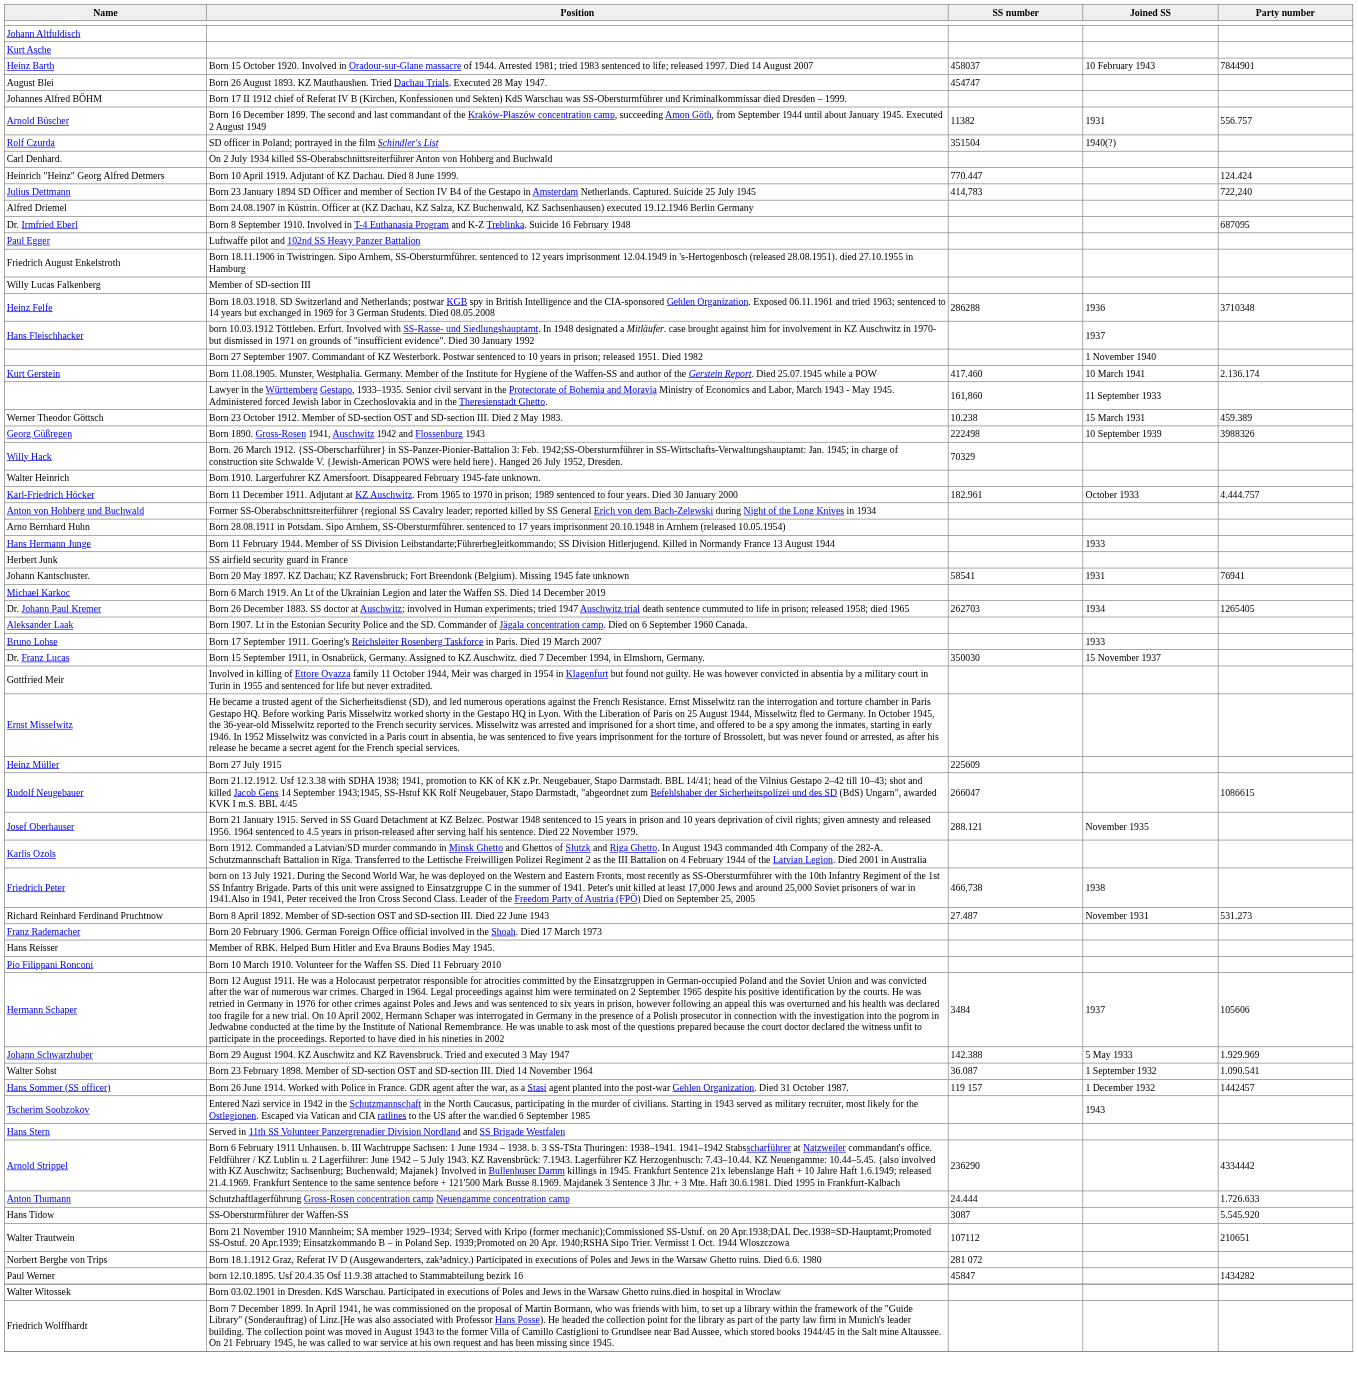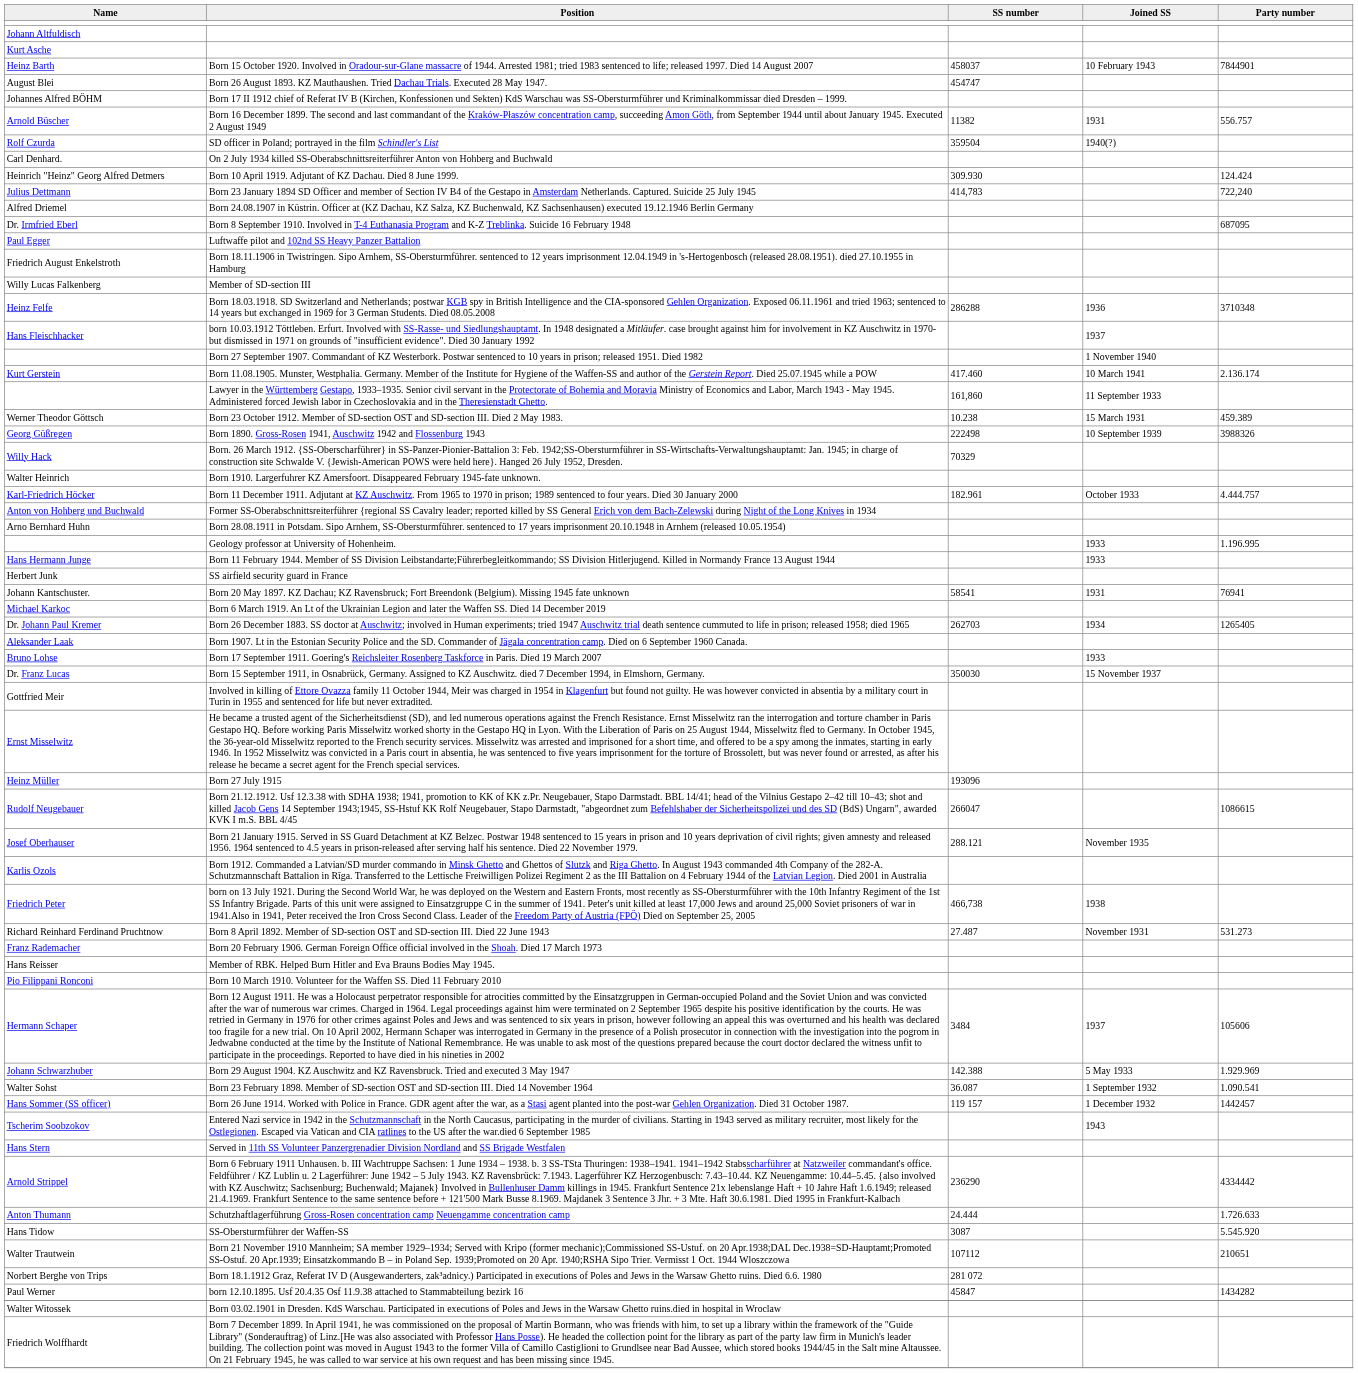 <table align="center" border="1" cellpadding="3" cellspacing="0" style="font-size: 90%; border: gray solid 1px; border-collapse: collapse; text-align: middle;">
 <tr>
 <th bgcolor="#efefef" style="width: 15%">Name</th>
 <th bgcolor="#efefef" style="width: 55%">Position</th>
 <th bgcolor="#efefef" style="width: 10%">SS number</th>
 <th bgcolor="#efefef" style="width: 10%">Joined SS</th>
 <th bgcolor="#efefef" style="width: 10%">Party number</th>
 </tr>
 <tr>
 <td colspan=5></td>
 </tr>
 <tr>
 <td><a href='#'>Johann Altfuldisch</a></td>
 <td></td>
 <td></td>
 <td></td>
 <td></td>
 </tr>
 <tr>
 <td><a href='#'>Kurt Asche</a></td>
 <td></td>
 <td></td>
 <td></td>
 <td></td>
 </tr>
 <tr>
 <td><a href='#'>Heinz Barth</a></td>
 <td>Born 15 October 1920. Involved in <a href='#'>Oradour-sur-Glane massacre</a> of 1944. Arrested 1981; tried 1983 sentenced to life; released 1997. Died 14 August 2007</td>
 <td>458037</td>
 <td>10 February 1943</td>
 <td>7844901</td>
 </tr>
 <tr>
 <td>August Blei</td>
 <td>Born 26 August 1893. KZ Mauthaushen. Tried <a href='#'>Dachau Trials</a>. Executed 28 May 1947.</td>
 <td>454747</td>
 <td></td>
 <td></td>
 </tr>
 <tr>
 <td>Johannes Alfred BÖHM</td>
 <td>Born 17 II 1912 chief of Referat IV B (Kirchen, Konfessionen und Sekten) KdS Warschau was SS-Obersturmführer und Kriminalkommissar died Dresden – 1999.</td>
 <td></td>
 <td></td>
 <td></td>
 </tr>
 <tr>
 <td><a href='#'>Arnold Büscher</a></td>
 <td>Born 16 December 1899. The second and last commandant of the <a href='#'>Kraków-Płaszów concentration camp</a>, succeeding <a href='#'>Amon Göth</a>, from September 1944 until about January 1945. Executed 2 August 1949</td>
 <td>11382</td>
 <td>1931</td>
 <td>556.757</td>
 </tr>
 <tr>
 <td><a href='#'>Rolf Czurda</a></td>
 <td>SD officer in Poland; portrayed in the film <em><a href='#'>Schindler's List</a></em></td>
-<td>351504</td>
+<td>359504</td>
 <td>1940(?)</td>
 <td></td>
 </tr>
 <tr>
 <td>Carl Denhard.</td>
 <td>On 2 July 1934 killed SS-Oberabschnittsreiterführer Anton von Hohberg and Buchwald</td>
 <td></td>
 <td></td>
 <td></td>
 </tr>
 <tr>
 <td>Heinrich "Heinz" Georg Alfred Detmers</td>
 <td>Born 10 April 1919. Adjutant of KZ Dachau. Died 8 June 1999.</td>
-<td>770.447</td>
+<td>309.930</td>
 <td></td>
 <td>124.424</td>
 </tr>
 <tr>
 <td><a href='#'>Julius Dettmann</a></td>
 <td>Born 23 January 1894 SD Officer and member of Section IV B4 of the Gestapo in <a href='#'>Amsterdam</a> Netherlands. Captured. Suicide 25 July 1945</td>
 <td>414,783</td>
 <td></td>
 <td>722,240</td>
 </tr>
 <tr>
 <td>Alfred Driemel</td>
 <td>Born 24.08.1907 in Küstrin. Officer at (KZ Dachau, KZ Salza, KZ Buchenwald, KZ Sachsenhausen) executed 19.12.1946 Berlin Germany</td>
 <td></td>
 <td></td>
 <td></td>
 </tr>
 <tr>
 <td>Dr. <a href='#'>Irmfried Eberl</a></td>
 <td>Born 8 September 1910. Involved in <a href='#'>T-4 Euthanasia Program</a> and K-Z <a href='#'>Treblinka</a>. Suicide 16 February 1948</td>
 <td></td>
 <td></td>
 <td>687095</td>
 </tr>
 <tr>
 <td><a href='#'>Paul Egger</a></td>
 <td>Luftwaffe pilot and <a href='#'>102nd SS Heavy Panzer Battalion</a></td>
 <td></td>
 <td></td>
 <td></td>
 </tr>
 <tr>
 <td>Friedrich August Enkelstroth</td>
 <td>Born 18.11.1906 in Twistringen. Sipo Arnhem, SS-Obersturmführer. sentenced to 12 years imprisonment 12.04.1949 in 's-Hertogenbosch (released 28.08.1951). died 27.10.1955 in Hamburg</td>
 <td></td>
 <td></td>
 <td></td>
 </tr>
 <tr>
 <td>Willy Lucas Falkenberg</td>
 <td>Member of SD-section III</td>
 <td></td>
 <td></td>
 <td></td>
 </tr>
 <tr>
 <td><a href='#'>Heinz Felfe</a></td>
 <td>Born 18.03.1918. SD Switzerland and Netherlands; postwar <a href='#'>KGB</a> spy in British Intelligence and the CIA-sponsored <a href='#'>Gehlen Organization</a>. Exposed 06.11.1961 and tried 1963; sentenced to 14 years but exchanged in 1969 for 3 German Students. Died 08.05.2008</td>
 <td>286288</td>
 <td>1936</td>
 <td>3710348</td>
 </tr>
 <tr>
 <td><a href='#'>Hans Fleischhacker</a></td>
 <td>born 10.03.1912 Töttleben. Erfurt. Involved with <a href='#'>SS-Rasse- und Siedlungshauptamt</a>. In 1948 designated a <em>Mitläufer</em>. case brought against him for involvement in KZ Auschwitz in 1970-but dismissed in 1971 on grounds of "insufficient evidence". Died 30 January 1992</td>
 <td></td>
 <td>1937</td>
 <td></td>
 </tr>
 <tr>
 <td></td>
 <td>Born 27 September 1907. Commandant of KZ Westerbork. Postwar sentenced to 10 years in prison; released 1951. Died 1982</td>
 <td></td>
 <td>1 November 1940</td>
 <td></td>
 </tr>
 <tr>
 <td><a href='#'>Kurt Gerstein</a></td>
 <td>Born 11.08.1905. Munster, Westphalia. Germany. Member of the Institute for Hygiene of the Waffen-SS and author of the <em><a href='#'>Gerstein Report</a></em>. Died 25.07.1945 while a POW</td>
 <td>417.460</td>
 <td>10 March 1941</td>
 <td>2.136.174</td>
 </tr>
 <tr>
 <td></td>
 <td>Lawyer in the <a href='#'>Württemberg</a> <a href='#'>Gestapo</a>, 1933–1935. Senior civil servant in the <a href='#'>Protectorate of Bohemia and Moravia</a> Ministry of Economics and Labor, March 1943 - May 1945. Administered forced Jewish labor in Czechoslovakia and in the <a href='#'>Theresienstadt Ghetto</a>.</td>
 <td>161,860</td>
 <td>11 September 1933</td>
 <td></td>
 </tr>
 <tr>
 <td>Werner Theodor Göttsch</td>
 <td>Born 23 October 1912. Member of SD-section OST and SD-section III. Died 2 May 1983.</td>
 <td>10.238</td>
 <td>15 March 1931</td>
 <td>459.389</td>
 </tr>
 <tr>
 <td><a href='#'>Georg Güßregen</a></td>
 <td>Born 1890.  <a href='#'>Gross-Rosen</a> 1941, <a href='#'>Auschwitz</a> 1942 and <a href='#'>Flossenburg</a> 1943</td>
 <td>222498</td>
 <td>10 September 1939</td>
 <td>3988326</td>
 </tr>
 <tr>
 <td><a href='#'>Willy Hack</a></td>
 <td>Born. 26 March 1912. {SS-Oberscharführer} in SS-Panzer-Pionier-Battalion 3: Feb. 1942;SS-Obersturmführer in SS-Wirtschafts-Verwaltungshauptamt: Jan. 1945; in charge of construction site Schwalde V. {Jewish-American POWS were held here}. Hanged 26 July 1952, Dresden.</td>
 <td>70329</td>
 <td></td>
 <td></td>
 </tr>
 <tr>
 <td>Walter Heinrich</td>
 <td>Born 1910. Largerfuhrer KZ Amersfoort. Disappeared February 1945-fate unknown.</td>
 <td></td>
 <td></td>
 <td></td>
 </tr>
 <tr>
 <td><a href='#'>Karl-Friedrich Höcker</a></td>
 <td>Born 11 December 1911. Adjutant at <a href='#'>KZ Auschwitz</a>. From 1965 to 1970 in prison; 1989 sentenced to four years. Died 30 January 2000</td>
 <td>182.961</td>
 <td>October 1933</td>
 <td>4.444.757</td>
 </tr>
 <tr>
 <td><a href='#'>Anton von Hohberg und Buchwald</a></td>
 <td>Former SS-Oberabschnittsreiterführer {regional SS Cavalry leader; reported killed by SS General <a href='#'>Erich von dem Bach-Zelewski</a> during <a href='#'>Night of the Long Knives</a> in 1934</td>
 <td></td>
 <td></td>
 <td></td>
 </tr>
 <tr>
 <td>Arno Bernhard Huhn</td>
 <td>Born 28.08.1911 in Potsdam. Sipo Arnhem, SS-Obersturmführer. sentenced to 17 years imprisonment 20.10.1948 in Arnhem (released 10.05.1954)</td>
 <td></td>
 <td></td>
 <td></td>
 </tr>
 <tr>
+<td></td>
+<td>Geology professor at University of Hohenheim.</td>
+<td></td>
+<td>1933</td>
+<td>1.196.995</td>
+</tr>
+<tr>
 <td><a href='#'>Hans Hermann Junge</a></td>
 <td>Born 11 February 1944. Member of SS Division Leibstandarte;Führerbegleitkommando; SS Division Hitlerjugend.  Killed in Normandy France 13 August 1944</td>
 <td></td>
 <td>1933</td>
 <td></td>
 </tr>
 <tr>
 <td>Herbert Junk</td>
 <td Born 21.05.1898, Breslau.member of the KdS Warschau. Kommandant Gefängnis Dzielnastrasse ("Henkerstube Pawiak"): 1942 – III 1943.SS-Obersturmführer: 30.01.1944 BdSuSD Krakau 03.44.gef. 15.06.1944>SS airfield security guard in France</td>
 <td></td>
 <td></td>
 <td></td>
 </tr>
 <tr>
 <td>Johann Kantschuster.</td>
 <td>Born 20 May 1897. KZ Dachau; KZ Ravensbruck; Fort Breendonk (Belgium). Missing 1945 fate unknown</td>
 <td>58541</td>
 <td>1931</td>
 <td>76941</td>
 </tr>
 <tr>
 <td><a href='#'>Michael Karkoc</a></td>
 <td>Born 6 March 1919. An Lt of the Ukrainian Legion and later the Waffen SS. Died 14 December 2019</td>
 <td></td>
 <td></td>
 <td></td>
 </tr>
 <tr>
 <td>Dr. <a href='#'>Johann Paul Kremer</a></td>
 <td>Born 26 December 1883. SS doctor at <a href='#'>Auschwitz</a>; involved in Human experiments; tried 1947 <a href='#'>Auschwitz trial</a> death sentence cummuted to life in prison; released 1958; died 1965</td>
 <td>262703</td>
 <td>1934</td>
 <td>1265405</td>
 </tr>
 <tr>
 <td><a href='#'>Aleksander Laak</a></td>
 <td>Born 1907. Lt in the Estonian Security Police and the SD. Commander of <a href='#'>Jägala concentration camp</a>. Died on 6 September 1960 Canada.</td>
 <td></td>
 <td></td>
 <td></td>
 </tr>
 <tr>
 <td><a href='#'>Bruno Lohse</a></td>
 <td>Born 17 September 1911. Goering's <a href='#'>Reichsleiter Rosenberg Taskforce</a> in Paris. Died 19 March 2007</td>
 <td></td>
 <td>1933</td>
 <td></td>
 </tr>
 <tr>
 <td>Dr. <a href='#'>Franz Lucas</a></td>
 <td>Born 15 September 1911, in Osnabrück, Germany. Assigned to KZ Auschwitz. died 7 December 1994, in Elmshorn, Germany.</td>
 <td>350030</td>
 <td>15 November 1937</td>
 <td></td>
 </tr>
 <tr>
 <td>Gottfried Meir</td>
 <td>Involved in killing of <a href='#'>Ettore Ovazza</a> family 11 October 1944, Meir was charged in 1954 in <a href='#'>Klagenfurt</a> but found not guilty. He was however convicted in absentia by a military court in Turin in 1955 and sentenced for life but never extradited.</td>
 <td></td>
 <td></td>
 <td></td>
 </tr>
 <tr>
 <td><a href='#'>Ernst Misselwitz</a></td>
 <td>He became a trusted agent of the Sicherheitsdienst (SD), and led numerous operations against the French Resistance. Ernst Misselwitz ran the interrogation and torture chamber in Paris Gestapo HQ. Before working Paris Misselwitz worked shorty in the Gestapo HQ in Lyon. With the Liberation of Paris on 25 August 1944, Misselwitz fled to Germany. In October 1945, the 36-year-old Misselwitz reported to the French security services. Misselwitz was arrested and imprisoned for a short time, and offered to be a spy among the inmates, starting in early 1946. In 1952 Misselwitz was convicted in a Paris court in absentia, he was sentenced to five years imprisonment for the torture of Brossolett, but was never found or arrested, as after his release he became a secret agent for the French special services.</td>
 <td></td>
 <td></td>
 <td></td>
 </tr>
 <tr>
 <td><a href='#'>Heinz Müller</a></td>
 <td>Born 27 July 1915</td>
-<td>225609</td>
+<td>193096</td>
 <td></td>
 <td></td>
 </tr>
 <tr>
 <td><a href='#'>Rudolf Neugebauer</a></td>
 <td>Born 21.12.1912. Usf 12.3.38 with SDHA 1938; 1941, promotion to KK of KK z.Pr. Neugebauer, Stapo Darmstadt. BBL 14/41; head of the Vilnius Gestapo 2–42 till 10–43; shot and killed <a href='#'>Jacob Gens</a> 14 September 1943;1945, SS-Hstuf KK Rolf Neugebauer, Stapo Darmstadt, "abgeordnet zum <a href='#'>Befehlshaber der Sicherheitspolizei und des SD</a> (BdS) Ungarn", awarded KVK I m.S. BBL 4/45</td>
 <td>266047</td>
 <td></td>
 <td>1086615</td>
 </tr>
 <tr>
 <td><a href='#'>Josef Oberhauser</a></td>
 <td>Born 21 January 1915. Served in SS Guard Detachment at KZ Belzec. Postwar 1948 sentenced to 15 years in prison and 10 years deprivation of civil rights; given amnesty and released 1956. 1964 sentenced to 4.5 years in prison-released after serving half his sentence. Died 22 November 1979.</td>
 <td>288.121</td>
 <td>November 1935</td>
 <td></td>
 </tr>
 <tr>
 <td><a href='#'>Karlis Ozols</a></td>
 <td>Born 1912. Commanded a Latvian/SD murder commando in <a href='#'>Minsk Ghetto</a> and Ghettos of <a href='#'>Slutzk</a> and <a href='#'>Riga Ghetto</a>. In August 1943 commanded 4th Company of the 282-A. Schutzmannschaft Battalion in Rīga. Transferred to the Lettische Freiwilligen Polizei Regiment 2 as the III Battalion on 4 February 1944 of the <a href='#'>Latvian Legion</a>. Died 2001 in Australia</td>
 <td></td>
 <td></td>
 <td></td>
 </tr>
 <tr>
 <td><a href='#'>Friedrich Peter</a></td>
 <td>born on 13 July 1921. During the Second World War, he was deployed on the Western and Eastern Fronts, most recently as SS-Obersturmführer with the 10th Infantry Regiment of the 1st SS Infantry Brigade. Parts of this unit were assigned to Einsatzgruppe C in the summer of 1941. Peter's unit killed at least 17,000 Jews and around 25,000 Soviet prisoners of war in 1941.Also in 1941, Peter received the Iron Cross Second Class. Leader of the <a href='#'>Freedom Party of Austria (FPÖ)</a> Died on September 25, 2005</td>
 <td>466,738</td>
 <td>1938</td>
 <td></td>
 </tr>
 <tr>
 <td>Richard Reinhard Ferdinand Pruchtnow</td>
 <td>Born 8 April 1892. Member of SD-section OST and SD-section III. Died 22 June 1943</td>
 <td>27.487</td>
 <td>November 1931</td>
 <td>531.273</td>
 </tr>
 <tr>
 <td><a href='#'>Franz Rademacher</a></td>
 <td>Born 20 February 1906. German Foreign Office official involved in the <a href='#'>Shoah</a>. Died 17 March 1973</td>
 <td></td>
 <td></td>
 <td></td>
 </tr>
 <tr>
 <td>Hans Reisser</td>
 <td>Member of RBK. Helped Burn Hitler and Eva Brauns Bodies May 1945.</td>
 <td></td>
 <td></td>
 <td></td>
 </tr>
 <tr>
 <td><a href='#'>Pio Filippani Ronconi</a></td>
 <td>Born 10 March 1910. Volunteer for the Waffen SS. Died 11 February 2010</td>
 <td></td>
 <td></td>
 <td></td>
 </tr>
 <tr>
 <td><a href='#'>Hermann Schaper</a></td>
 <td>Born 12 August 1911. He was a Holocaust perpetrator responsible for atrocities committed by the Einsatzgruppen in German-occupied Poland and the Soviet Union and was convicted after the war of numerous war crimes. Charged in 1964. Legal proceedings against him were terminated on 2 September 1965 despite his positive identification by the courts. He was retried in Germany in 1976 for other crimes against Poles and Jews and was sentenced to six years in prison, however following an appeal this was overturned and his health was declared too fragile for a new trial. On 10 April 2002, Hermann Schaper was interrogated in Germany in the presence of a Polish prosecutor in connection with the investigation into the pogrom in Jedwabne conducted at the time by the Institute of National Remembrance. He was unable to ask most of the questions prepared because the court doctor declared the witness unfit to participate in the proceedings. Reported to have died in his nineties in 2002</td>
 <td>3484</td>
 <td>1937</td>
 <td>105606</td>
 </tr>
 <tr>
 <td><a href='#'>Johann Schwarzhuber</a></td>
 <td>Born 29 August 1904. KZ Auschwitz and KZ Ravensbruck. Tried and executed 3 May 1947</td>
 <td>142.388</td>
 <td>5 May 1933</td>
 <td>1.929.969</td>
 </tr>
 <tr>
 <td>Walter Sohst</td>
 <td>Born 23 February 1898. Member of SD-section OST and SD-section III. Died 14 November 1964</td>
 <td>36.087</td>
 <td>1 September 1932</td>
 <td>1.090.541</td>
 </tr>
 <tr>
 <td><a href='#'>Hans Sommer (SS officer)</a></td>
 <td>Born 26 June 1914. Worked with Police in France. GDR agent after the war, as a <a href='#'>Stasi</a> agent planted into the post-war <a href='#'>Gehlen Organization</a>. Died 31 October 1987.</td>
 <td>119 157</td>
 <td>1 December 1932</td>
 <td>1442457</td>
 </tr>
 <tr>
 <td><a href='#'>Tscherim Soobzokov</a></td>
 <td>Entered Nazi service in 1942 in the <a href='#'>Schutzmannschaft</a> in the North Caucasus, participating in the murder of civilians. Starting in 1943 served as military recruiter, most likely for the <a href='#'>Ostlegionen</a>. Escaped via Vatican and CIA <a href='#'>ratlines</a> to the US after the war.died 6 September 1985</td>
 <td></td>
 <td>1943</td>
 <td></td>
 </tr>
 <tr>
 <td><a href='#'>Hans Stern</a></td>
 <td>Served in <a href='#'>11th SS Volunteer Panzergrenadier Division Nordland</a> and <a href='#'>SS Brigade Westfalen</a></td>
 <td></td>
 <td></td>
 <td></td>
 </tr>
 <tr>
 <td><a href='#'>Arnold Strippel</a></td>
 <td>Born 6 February 1911 Unhausen. b. III Wachtruppe Sachsen: 1 June 1934 – 1938. b. 3 SS-TSta Thuringen: 1938–1941. 1941–1942 Stabs<a href='#'>scharführer</a> at <a href='#'>Natzweiler</a> commandant's office. Feldführer / KZ Lublin u. 2 Lagerführer: June 1942 – 5 July 1943. KZ Ravensbrück: 7.1943. Lagerführer KZ Herzogenbusch: 7.43–10.44. KZ Neuengamme: 10.44–5.45. {also involved with KZ Auschwitz; Sachsenburg; Buchenwald; Majanek} Involved in <a href='#'>Bullenhuser Damm</a> killings in 1945. Frankfurt Sentence 21x lebenslange Haft + 10 Jahre Haft 1.6.1949; released 21.4.1969. Frankfurt Sentence to the same sentence before + 121'500 Mark Busse 8.1969. Majdanek 3 Sentence 3 Jhr. + 3 Mte. Haft 30.6.1981. Died 1995 in Frankfurt-Kalbach</td>
 <td>236290</td>
 <td></td>
 <td>4334442</td>
 </tr>
 <tr>
 <td><a href='#'>Anton Thumann</a></td>
 <td>Schutzhaftlagerführung <a href='#'>Gross-Rosen concentration camp</a> <a href='#'>Neuengamme concentration camp</a></td>
 <td>24.444</td>
 <td></td>
 <td>1.726.633</td>
 </tr>
 <tr>
 <td>Hans Tidow</td>
 <td>SS-Obersturmführer der Waffen-SS</td>
 <td>3087</td>
 <td></td>
 <td>5.545.920</td>
 </tr>
 <tr>
 <td>Walter Trautwein</td>
 <td>Born 21 November 1910 Mannheim; SA member 1929–1934; Served with Kripo (former mechanic);Commissioned SS-Ustuf. on 20 Apr.1938;DAL Dec.1938=SD-Hauptamt;Promoted SS-Ostuf. 20 Apr.1939; Einsatzkommando B – in Poland Sep. 1939;Promoted on 20 Apr. 1940;RSHA Sipo Trier. Vermisst 1 Oct. 1944 Wloszczowa</td>
 <td>107112</td>
 <td></td>
 <td>210651</td>
 </tr>
 <tr>
 <td>Norbert Berghe von Trips</td>
 <td>Born 18.1.1912 Graz, Referat IV D (Ausgewanderters, zak³adnicy.) Participated in executions of Poles and Jews in the Warsaw Ghetto ruins. Died 6.6. 1980</td>
 <td>281 072</td>
 <td></td>
 <td></td>
 </tr>
 <tr>
 <td>Paul Werner</td>
 <td>born 12.10.1895. Usf 20.4.35 Osf 11.9.38 attached to Stammabteilung bezirk 16</td>
 <td>45847</td>
 <td></td>
 <td>1434282</td>
 </tr>
 <tr>
 </tr>
 <tr>
 <td>Walter Witossek</td>
 <td>Born 03.02.1901 in Dresden. KdS Warschau. Participated in executions of Poles and Jews in the Warsaw Ghetto ruins.died in hospital in Wroclaw</td>
 <td></td>
 <td></td>
 <td></td>
 </tr>
 <tr>
 <td>Friedrich Wolffhardt</td>
 <td>Born 7 December 1899. In April 1941, he was commissioned on the proposal of Martin Bormann, who was friends with him, to set up a library within the framework of the "Guide Library"  (Sonderauftrag) of Linz.[He was also associated with Professor <a href='#'>Hans Posse</a>). He headed the collection point for the library as part of the party law firm in Munich's leader building.  The collection point was moved in August 1943 to the former Villa of Camillo Castiglioni to Grundlsee near Bad Aussee, which stored books 1944/45 in the Salt mine Altaussee. On 21 February 1945, he was called to war service at his own request and has been missing since 1945.</td>
 <td></td>
 <td></td>
 <td></td>
 </tr>
 <tr>
 </tr>
 </table>
